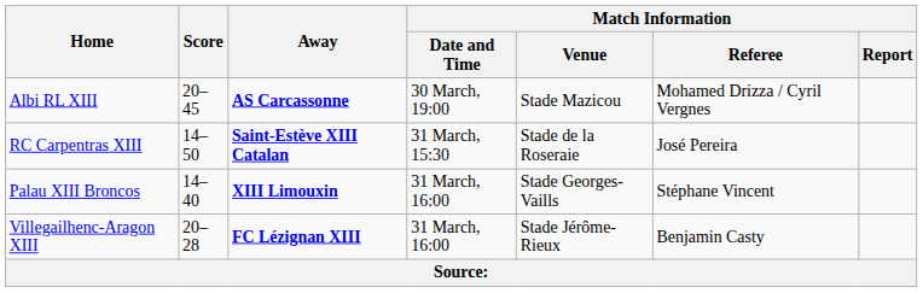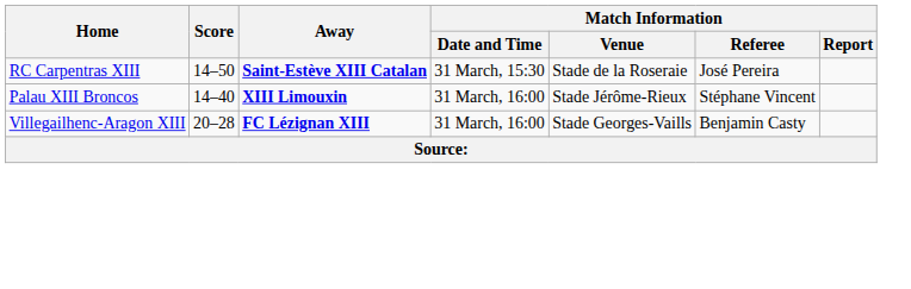 <table class="wikitable defaultcenter col1left col3left">
 <tr>
 <th scope="col" rowspan=2>Home</th>
 <th scope="col" rowspan=2>Score</th>
 <th scope="col" rowspan=2>Away</th>
 <th scope="col" colspan=4>Match Information</th>
 </tr>
 <tr>
 <th scope="col">Date and Time</th>
 <th scope="col">Venue</th>
 <th scope="col">Referee</th>
 <th scope="col">Report</th>
-</tr>
-<tr>
-<td> <a href='#'>Albi RL XIII</a></td>
-<td>20–45</td>
-<td> <strong><a href='#'>AS Carcassonne</a></strong></td>
-<td>30 March, 19:00</td>
-<td>Stade Mazicou</td>
-<td>Mohamed Drizza / Cyril Vergnes</td>
-<td></td>
 </tr>
 <tr>
 <td> <a href='#'>RC Carpentras XIII</a></td>
 <td>14–50</td>
 <td> <strong><a href='#'>Saint-Estève XIII Catalan</a></strong></td>
 <td>31 March, 15:30</td>
 <td>Stade de la Roseraie</td>
 <td>José Pereira</td>
 <td></td>
 </tr>
 <tr>
 <td> <a href='#'>Palau XIII Broncos</a></td>
 <td>14–40</td>
 <td> <strong><a href='#'>XIII Limouxin</a></strong></td>
 <td>31 March, 16:00</td>
-<td>Stade Georges-Vaills</td>
+<td>Stade Jérôme-Rieux</td>
 <td>Stéphane Vincent</td>
 <td></td>
 </tr>
 <tr>
 <td> <a href='#'>Villegailhenc-Aragon XIII</a></td>
 <td>20–28</td>
 <td> <strong><a href='#'>FC Lézignan XIII</a></strong></td>
 <td>31 March, 16:00</td>
-<td>Stade Jérôme-Rieux</td>
+<td>Stade Georges-Vaills</td>
 <td>Benjamin Casty</td>
 <td></td>
 </tr>
 <tr>
 <th colspan=7>Source:</th>
 </tr>
 </table>
